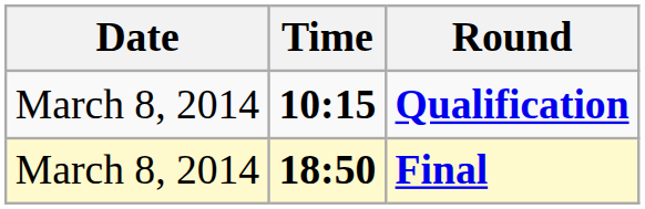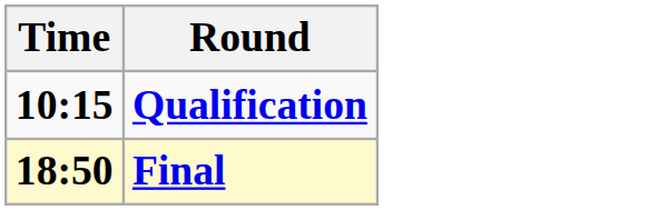 <table class="wikitable">
 <tr>
-<th>Date</th>
 <th>Time</th>
 <th>Round</th>
 </tr>
 <tr>
-<td>March 8, 2014</td>
 <td><strong>10:15</strong></td>
 <td><strong><a href='#'>Qualification</a></strong></td>
 </tr>
 <tr style=background:lemonchiffon>
-<td>March 8, 2014</td>
 <td><strong>18:50</strong></td>
 <td><strong><a href='#'>Final</a></strong></td>
 </tr>
 </table>
